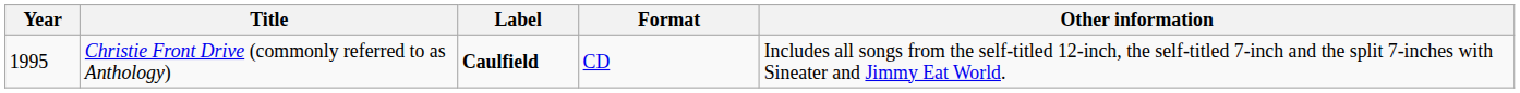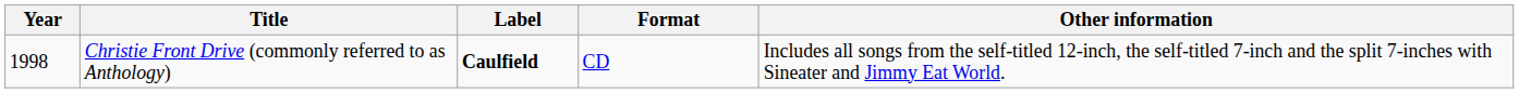 <table class="wikitable">
 <tr>
 <th width=5%>Year</th>
 <th width=25%>Title</th>
 <th width=8%>Label</th>
 <th width=12%>Format</th>
 <th>Other information</th>
 </tr>
 <tr>
-<td>1995</td>
+<td>1998</td>
 <td><em><a href='#'>Christie Front Drive</a></em> (commonly referred to as <em>Anthology</em>)</td>
 <td><strong>Caulfield</strong></td>
 <td><a href='#'>CD</a></td>
 <td>Includes all songs from the self-titled 12-inch, the self-titled 7-inch and the split 7-inches with Sineater and <a href='#'>Jimmy Eat World</a>.</td>
 </tr>
 </table>
